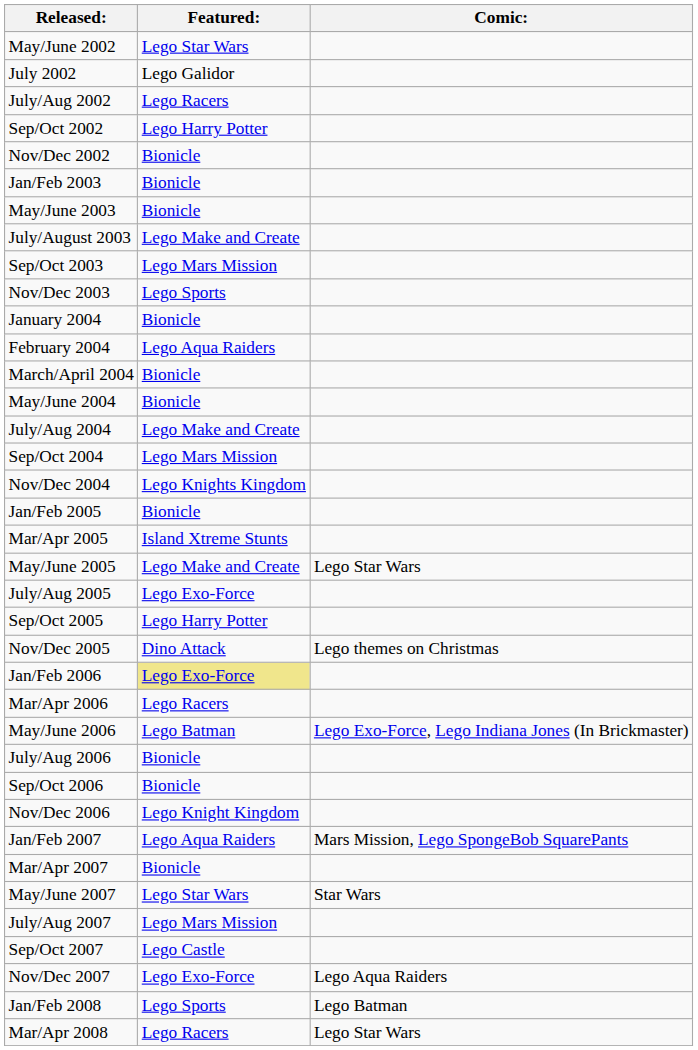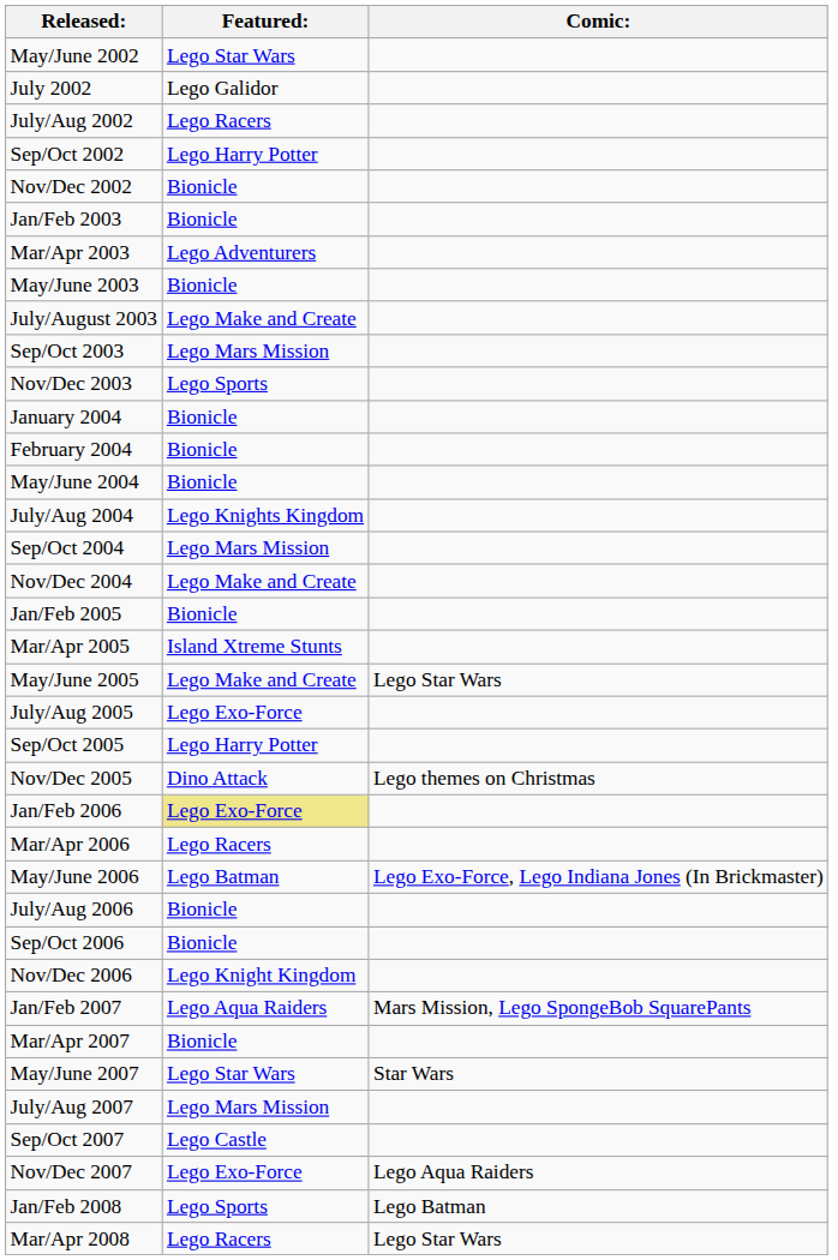 <table class="wikitable">
 <tr>
 <th>Released:</th>
 <th>Featured:</th>
 <th>Comic:</th>
 </tr>
 <tr May/June 2002>
 <td>May/June 2002</td>
 <td><a href='#'>Lego Star Wars</a></td>
 <td></td>
 </tr>
 <tr>
 <td>July 2002</td>
 <td>Lego Galidor</td>
 <td></td>
 </tr>
 <tr>
 <td>July/Aug 2002</td>
 <td><a href='#'>Lego Racers</a></td>
 <td></td>
 </tr>
 <tr>
 <td>Sep/Oct 2002</td>
 <td><a href='#'>Lego Harry Potter</a></td>
 <td></td>
 </tr>
 <tr>
 <td>Nov/Dec 2002</td>
 <td><a href='#'>Bionicle</a></td>
 <td></td>
 </tr>
 <tr>
 <td>Jan/Feb 2003</td>
 <td><a href='#'>Bionicle</a></td>
 <td></td>
 </tr>
 <tr>
+<td>Mar/Apr 2003</td>
+<td><a href='#'>Lego Adventurers</a></td>
+<td></td>
+</tr>
+<tr>
 <td>May/June 2003</td>
 <td><a href='#'>Bionicle</a></td>
 <td></td>
 </tr>
 <tr>
 <td>July/August 2003</td>
 <td><a href='#'>Lego Make and Create</a></td>
 <td></td>
 </tr>
 <tr>
 <td>Sep/Oct 2003</td>
 <td><a href='#'>Lego Mars Mission</a></td>
 <td></td>
 </tr>
 <tr>
 <td>Nov/Dec 2003</td>
 <td><a href='#'>Lego Sports</a></td>
 <td></td>
 </tr>
 <tr>
 <td>January 2004</td>
 <td><a href='#'>Bionicle</a></td>
 <td></td>
 </tr>
 <tr>
 <td>February 2004</td>
-<td><a href='#'>Lego Aqua Raiders</a></td>
-<td></td>
-</tr>
-<tr>
-<td>March/April 2004</td>
 <td><a href='#'>Bionicle</a></td>
 <td></td>
 </tr>
 <tr>
 <td>May/June 2004</td>
 <td><a href='#'>Bionicle</a></td>
 <td></td>
 </tr>
 <tr>
 <td>July/Aug 2004</td>
-<td><a href='#'>Lego Make and Create</a></td>
+<td><a href='#'>Lego Knights Kingdom</a></td>
 <td></td>
 </tr>
 <tr>
 <td>Sep/Oct 2004</td>
 <td><a href='#'>Lego Mars Mission</a></td>
 <td></td>
 </tr>
 <tr>
 <td>Nov/Dec 2004</td>
-<td><a href='#'>Lego Knights Kingdom</a></td>
+<td><a href='#'>Lego Make and Create</a></td>
 <td></td>
 </tr>
 <tr>
 <td>Jan/Feb 2005</td>
 <td><a href='#'>Bionicle</a></td>
 <td></td>
 </tr>
 <tr>
 <td>Mar/Apr 2005</td>
 <td><a href='#'>Island Xtreme Stunts</a></td>
 <td></td>
 </tr>
 <tr>
 <td>May/June 2005</td>
 <td><a href='#'>Lego Make and Create</a></td>
 <td>Lego Star Wars</td>
 </tr>
 <tr>
 <td>July/Aug 2005</td>
 <td><a href='#'>Lego Exo-Force</a></td>
 <td></td>
 </tr>
 <tr>
 <td>Sep/Oct 2005</td>
 <td><a href='#'>Lego Harry Potter</a></td>
 <td></td>
 </tr>
 <tr>
 <td>Nov/Dec 2005</td>
 <td><a href='#'>Dino Attack</a></td>
 <td>Lego themes on Christmas</td>
 </tr>
 <tr>
 <td>Jan/Feb 2006</td>
 <td style="background: khaki;"><a href='#'>Lego Exo-Force</a></td>
 <td></td>
 </tr>
 <tr>
 <td>Mar/Apr 2006</td>
 <td><a href='#'>Lego Racers</a></td>
 <td></td>
 </tr>
 <tr>
 <td>May/June 2006</td>
 <td><a href='#'>Lego Batman</a></td>
 <td><a href='#'>Lego Exo-Force</a>, <a href='#'>Lego Indiana Jones</a> (In Brickmaster)</td>
 </tr>
 <tr>
 <td>July/Aug 2006</td>
 <td><a href='#'>Bionicle</a></td>
 <td></td>
 </tr>
 <tr>
 <td>Sep/Oct 2006</td>
 <td><a href='#'>Bionicle</a></td>
 <td></td>
 </tr>
 <tr>
 <td>Nov/Dec 2006</td>
 <td><a href='#'>Lego Knight Kingdom</a></td>
 <td></td>
 </tr>
 <tr>
 <td>Jan/Feb 2007</td>
 <td><a href='#'>Lego Aqua Raiders</a></td>
 <td>Mars Mission, <a href='#'>Lego SpongeBob SquarePants</a></td>
 </tr>
 <tr>
 <td>Mar/Apr 2007</td>
 <td><a href='#'>Bionicle</a></td>
 <td></td>
 </tr>
 <tr>
 <td>May/June 2007</td>
 <td><a href='#'>Lego Star Wars</a></td>
 <td>Star Wars</td>
 </tr>
 <tr>
 <td>July/Aug 2007</td>
 <td><a href='#'>Lego Mars Mission</a></td>
 <td></td>
 </tr>
 <tr>
 <td>Sep/Oct 2007</td>
 <td><a href='#'>Lego Castle</a></td>
 <td></td>
 </tr>
 <tr>
 <td>Nov/Dec 2007</td>
 <td><a href='#'>Lego Exo-Force</a></td>
 <td>Lego Aqua Raiders</td>
 </tr>
 <tr>
 <td>Jan/Feb 2008</td>
 <td><a href='#'>Lego Sports</a></td>
 <td>Lego Batman</td>
 </tr>
 <tr>
 <td>Mar/Apr 2008</td>
 <td><a href='#'>Lego Racers</a></td>
 <td>Lego Star Wars</td>
 </tr>
 </table>
